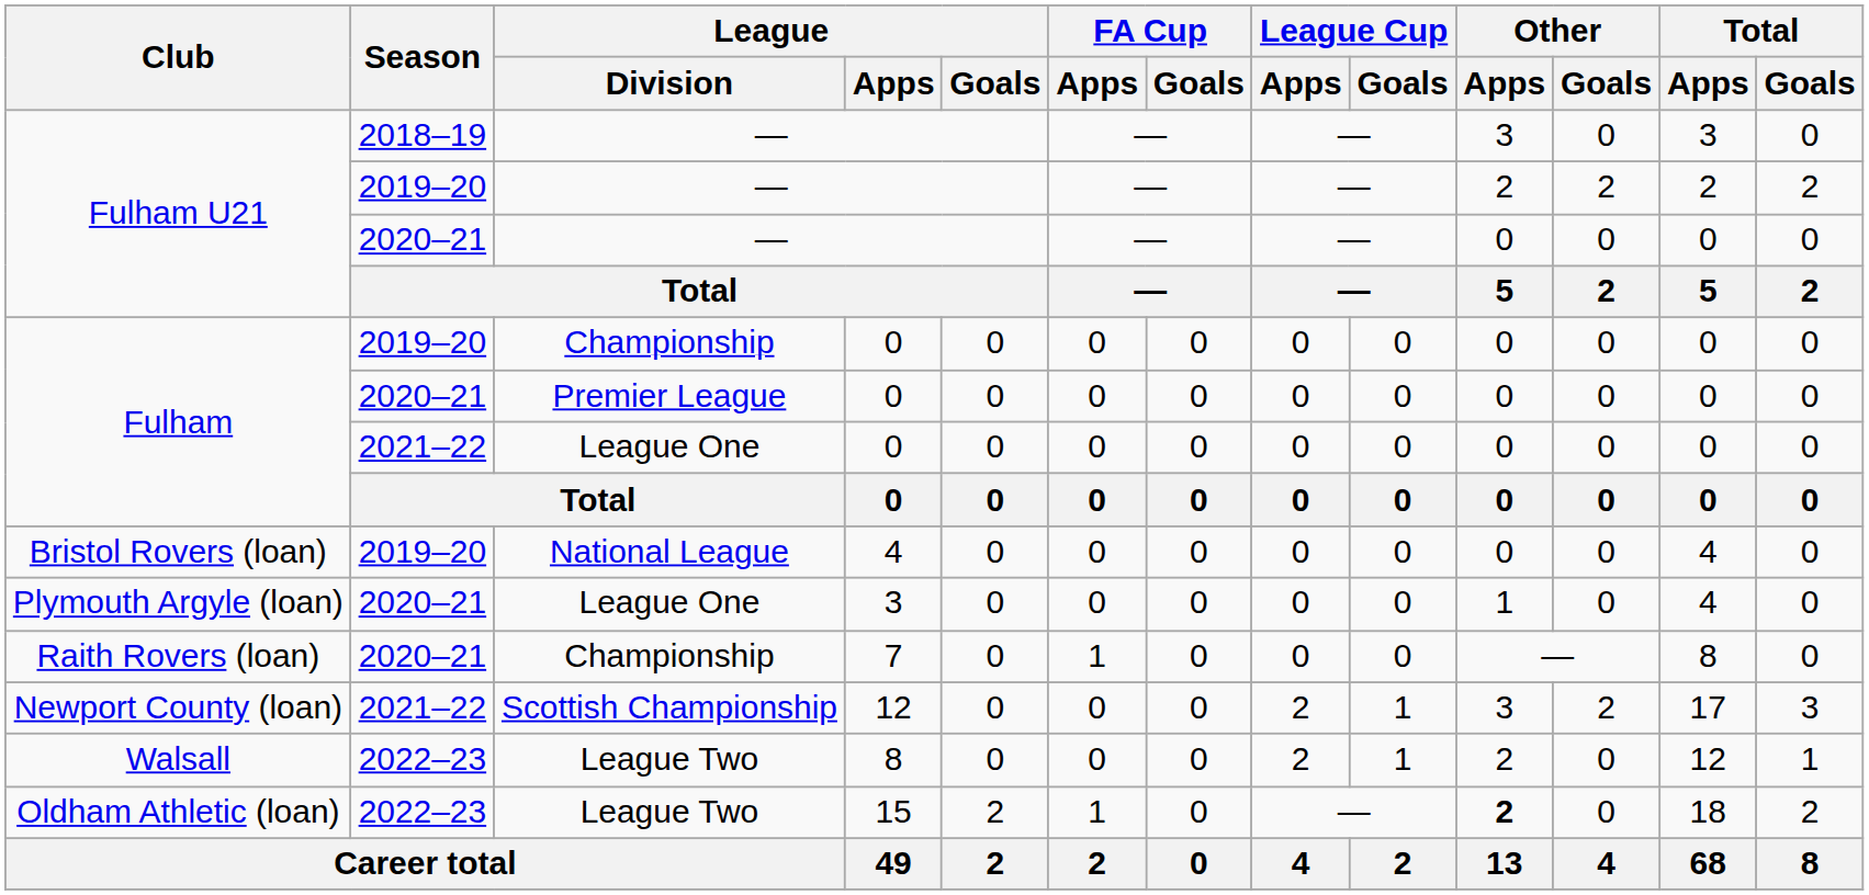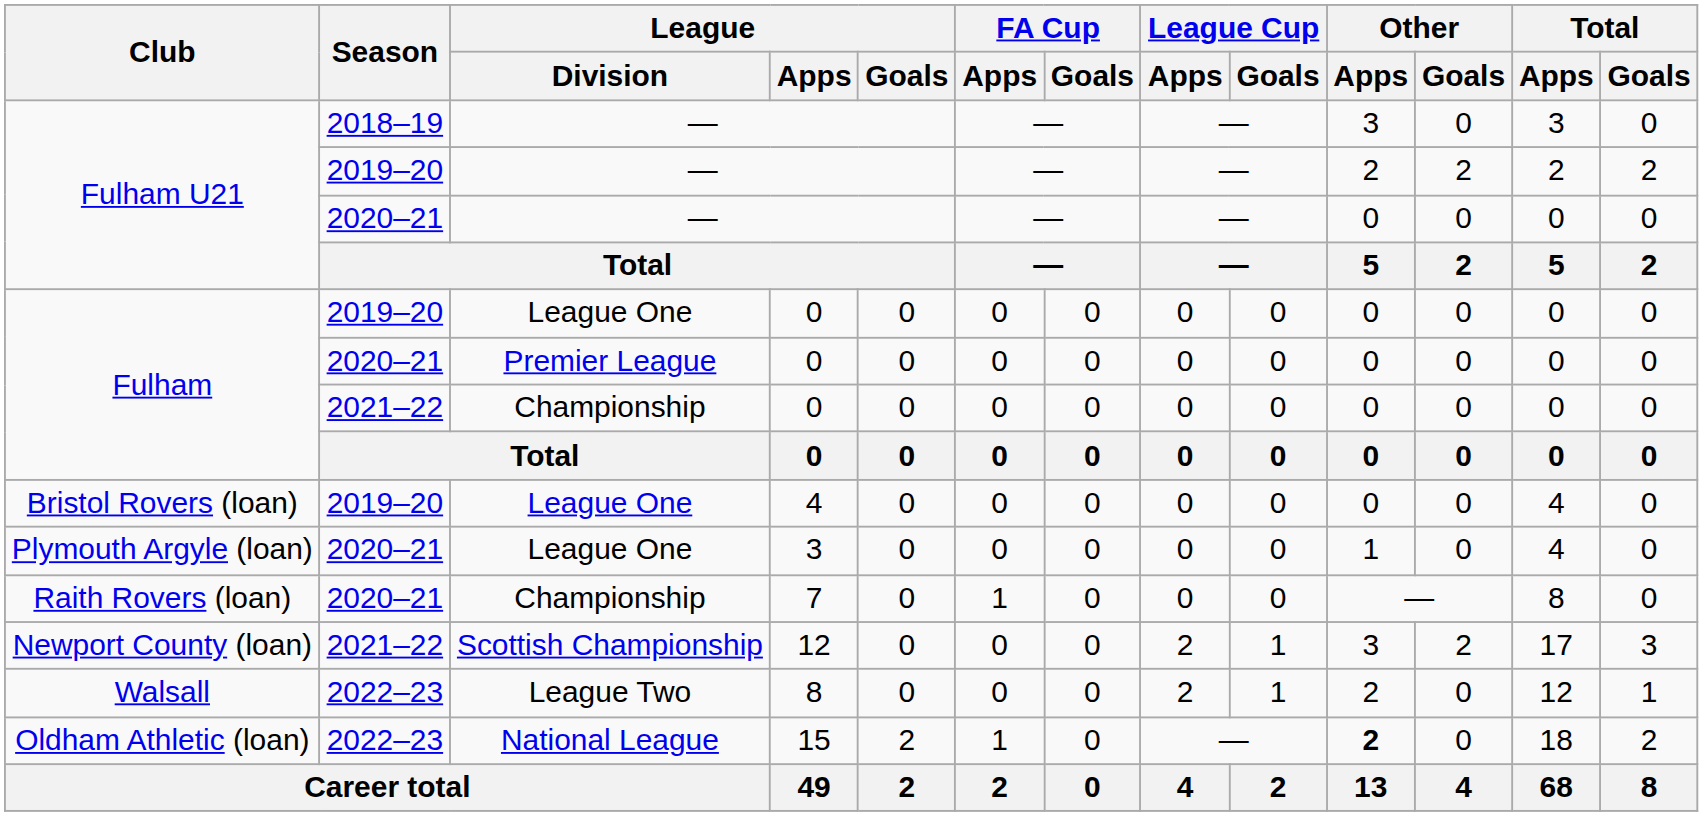 <table class="wikitable" style="text-align: center">
 <tr>
 <th rowspan="2">Club</th>
 <th rowspan="2">Season</th>
 <th colspan="3">League</th>
 <th colspan="2"><a href='#'>FA Cup</a></th>
 <th colspan="2"><a href='#'>League Cup</a></th>
 <th colspan="2">Other</th>
 <th colspan="2">Total</th>
 </tr>
 <tr>
 <th>Division</th>
 <th>Apps</th>
 <th>Goals</th>
 <th>Apps</th>
 <th>Goals</th>
 <th>Apps</th>
 <th>Goals</th>
 <th>Apps</th>
 <th>Goals</th>
 <th>Apps</th>
 <th>Goals</th>
 </tr>
 <tr>
 <td rowspan="4"><a href='#'>Fulham U21</a></td>
 <td><a href='#'>2018–19</a></td>
 <td colspan="3">—</td>
 <td colspan="2">—</td>
 <td colspan="2">—</td>
 <td>3</td>
 <td>0</td>
 <td>3</td>
 <td>0</td>
 </tr>
 <tr>
 <td><a href='#'>2019–20</a></td>
 <td colspan="3">—</td>
 <td colspan="2">—</td>
 <td colspan="2">—</td>
 <td 2>2</td>
 <td>2</td>
 <td>2</td>
 <td>2</td>
 </tr>
 <tr>
 <td><a href='#'>2020–21</a></td>
 <td colspan="3">—</td>
 <td colspan="2">—</td>
 <td colspan="2">—</td>
 <td>0</td>
 <td>0</td>
 <td>0</td>
 <td>0</td>
 </tr>
 <tr>
 <th colspan="4">Total</th>
 <th colspan="2">—</th>
 <th colspan="2">—</th>
 <th>5</th>
 <th>2</th>
 <th>5</th>
 <th>2</th>
 </tr>
 <tr>
 <td rowspan="4"><a href='#'>Fulham</a></td>
 <td><a href='#'>2019–20</a></td>
-<td><a href='#'>Championship</a></td>
+<td>League One</td>
 <td>0</td>
 <td>0</td>
 <td>0</td>
 <td>0</td>
 <td>0</td>
 <td>0</td>
 <td>0</td>
 <td>0</td>
 <td>0</td>
 <td>0</td>
 </tr>
 <tr>
 <td><a href='#'>2020–21</a></td>
 <td><a href='#'>Premier League</a></td>
 <td>0</td>
 <td>0</td>
 <td>0</td>
 <td>0</td>
 <td>0</td>
 <td>0</td>
 <td>0</td>
 <td>0</td>
 <td>0</td>
 <td>0</td>
 </tr>
 <tr>
 <td><a href='#'>2021–22</a></td>
-<td>League One</td>
+<td>Championship</td>
 <td>0</td>
 <td>0</td>
 <td>0</td>
 <td>0</td>
 <td>0</td>
 <td>0</td>
 <td>0</td>
 <td>0</td>
 <td>0</td>
 <td>0</td>
 </tr>
 <tr>
 <th colspan="2">Total</th>
 <th>0</th>
 <th>0</th>
 <th>0</th>
 <th>0</th>
 <th>0</th>
 <th>0</th>
 <th>0</th>
 <th>0</th>
 <th>0</th>
 <th>0</th>
 </tr>
 <tr>
 <td><a href='#'>Bristol Rovers</a> (loan)</td>
 <td><a href='#'>2019–20</a></td>
-<td><a href='#'>National League</a></td>
+<td><a href='#'>League One</a></td>
 <td>4</td>
 <td>0</td>
 <td>0</td>
 <td>0</td>
 <td>0</td>
 <td>0</td>
 <td>0</td>
 <td>0</td>
 <td>4</td>
 <td>0</td>
 </tr>
 <tr>
 <td><a href='#'>Plymouth Argyle</a> (loan)</td>
 <td><a href='#'>2020–21</a></td>
 <td>League One</td>
 <td>3</td>
 <td>0</td>
 <td>0</td>
 <td>0</td>
 <td>0</td>
 <td>0</td>
 <td>1</td>
 <td>0</td>
 <td>4</td>
 <td>0</td>
 </tr>
 <tr>
 <td><a href='#'>Raith Rovers</a> (loan)</td>
 <td><a href='#'>2020–21</a></td>
 <td>Championship</td>
 <td>7</td>
 <td>0</td>
 <td>1</td>
 <td>0</td>
 <td>0</td>
 <td>0</td>
 <td colspan="2">—</td>
 <td>8</td>
 <td>0</td>
 </tr>
 <tr>
 <td><a href='#'>Newport County</a> (loan)</td>
 <td><a href='#'>2021–22</a></td>
 <td><a href='#'>Scottish Championship</a></td>
 <td>12</td>
 <td>0</td>
 <td>0</td>
 <td>0</td>
 <td>2</td>
 <td>1</td>
 <td>3</td>
 <td>2</td>
 <td>17</td>
 <td>3</td>
 </tr>
 <tr>
 <td><a href='#'>Walsall</a></td>
 <td><a href='#'>2022–23</a></td>
 <td>League Two</td>
 <td>8</td>
 <td>0</td>
 <td>0</td>
 <td>0</td>
 <td>2</td>
 <td>1</td>
 <td>2</td>
 <td>0</td>
 <td>12</td>
 <td>1</td>
 </tr>
 <tr>
 <td><a href='#'>Oldham Athletic</a> (loan)</td>
 <td><a href='#'>2022–23</a></td>
-<td>League Two</td>
+<td><a href='#'>National League</a></td>
 <td>15</td>
 <td>2</td>
 <td>1</td>
 <td>0</td>
 <td colspan="2">—</td>
 <td><strong>2</strong></td>
 <td>0</td>
 <td>18</td>
 <td>2</td>
 </tr>
 <tr>
 <th colspan="3">Career total</th>
 <th>49</th>
 <th>2</th>
 <th>2</th>
 <th>0</th>
 <th>4</th>
 <th>2</th>
 <th>13</th>
 <th>4</th>
 <th>68</th>
 <th>8</th>
 </tr>
 </table>
